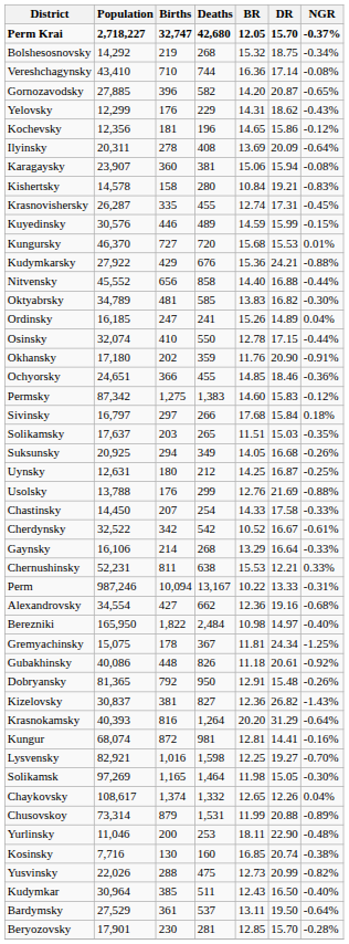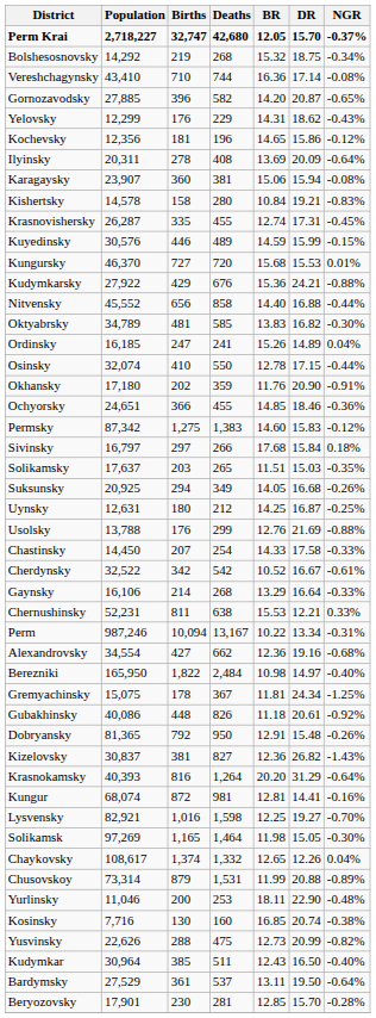 <table class="wikitable sortable mw-collapsible mw-collapsed">
 <tr>
 <th>District</th>
 <th>Population</th>
 <th>Births</th>
 <th>Deaths</th>
 <th>BR</th>
 <th>DR</th>
 <th>NGR</th>
 </tr>
 <tr --->
 <td><strong>Perm Krai</strong></td>
 <td><strong>2,718,227</strong></td>
 <td><strong>32,747</strong></td>
 <td><strong>42,680</strong></td>
 <td><strong>12.05</strong></td>
 <td><strong>15.70</strong></td>
 <td><strong> -0.37%</strong></td>
 </tr>
 <tr --->
 <td>Bolshesosnovsky</td>
 <td>14,292</td>
 <td>219</td>
 <td>268</td>
 <td>15.32</td>
 <td>18.75</td>
 <td>-0.34%</td>
 </tr>
 <tr --->
 <td>Vereshchagynsky</td>
 <td>43,410</td>
 <td>710</td>
 <td>744</td>
 <td>16.36</td>
 <td>17.14</td>
 <td>-0.08%</td>
 </tr>
 <tr --->
 <td>Gornozavodsky</td>
 <td>27,885</td>
 <td>396</td>
 <td>582</td>
 <td>14.20</td>
 <td>20.87</td>
 <td>-0.65%</td>
 </tr>
 <tr --->
 <td>Yelovsky</td>
 <td>12,299</td>
 <td>176</td>
 <td>229</td>
 <td>14.31</td>
 <td>18.62</td>
 <td>-0.43%</td>
 </tr>
 <tr --->
 <td>Kochevsky</td>
 <td>12,356</td>
 <td>181</td>
 <td>196</td>
 <td>14.65</td>
 <td>15.86</td>
 <td>-0.12%</td>
 </tr>
 <tr --->
 <td>Ilyinsky</td>
 <td>20,311</td>
 <td>278</td>
 <td>408</td>
 <td>13.69</td>
 <td>20.09</td>
 <td>-0.64%</td>
 </tr>
 <tr --->
 <td>Karagaysky</td>
 <td>23,907</td>
 <td>360</td>
 <td>381</td>
 <td>15.06</td>
 <td>15.94</td>
 <td>-0.08%</td>
 </tr>
 <tr --->
 <td>Kishertsky</td>
 <td>14,578</td>
 <td>158</td>
 <td>280</td>
 <td>10.84</td>
 <td>19.21</td>
 <td>-0.83%</td>
 </tr>
 <tr --->
 <td>Krasnovishersky</td>
 <td>26,287</td>
 <td>335</td>
 <td>455</td>
 <td>12.74</td>
 <td>17.31</td>
 <td>-0.45%</td>
 </tr>
 <tr --->
 <td>Kuyedinsky</td>
 <td>30,576</td>
 <td>446</td>
 <td>489</td>
 <td>14.59</td>
 <td>15.99</td>
 <td>-0.15%</td>
 </tr>
 <tr --->
 <td>Kungursky</td>
 <td>46,370</td>
 <td>727</td>
 <td>720</td>
 <td>15.68</td>
 <td>15.53</td>
 <td>0.01%</td>
 </tr>
 <tr --->
 <td>Kudymkarsky</td>
 <td>27,922</td>
 <td>429</td>
 <td>676</td>
 <td>15.36</td>
 <td>24.21</td>
 <td>-0.88%</td>
 </tr>
 <tr --->
 <td>Nitvensky</td>
 <td>45,552</td>
 <td>656</td>
 <td>858</td>
 <td>14.40</td>
 <td>16.88</td>
 <td>-0.44%</td>
 </tr>
 <tr --->
 <td>Oktyabrsky</td>
 <td>34,789</td>
 <td>481</td>
 <td>585</td>
 <td>13.83</td>
 <td>16.82</td>
 <td>-0.30%</td>
 </tr>
 <tr --->
 <td>Ordinsky</td>
 <td>16,185</td>
 <td>247</td>
 <td>241</td>
 <td>15.26</td>
 <td>14.89</td>
 <td>0.04%</td>
 </tr>
 <tr --->
 <td>Osinsky</td>
 <td>32,074</td>
 <td>410</td>
 <td>550</td>
 <td>12.78</td>
 <td>17.15</td>
 <td>-0.44%</td>
 </tr>
 <tr --->
 <td>Okhansky</td>
 <td>17,180</td>
 <td>202</td>
 <td>359</td>
 <td>11.76</td>
 <td>20.90</td>
 <td>-0.91%</td>
 </tr>
 <tr --->
 <td>Ochyorsky</td>
 <td>24,651</td>
 <td>366</td>
 <td>455</td>
 <td>14.85</td>
 <td>18.46</td>
 <td>-0.36%</td>
 </tr>
 <tr --->
 <td>Permsky</td>
 <td>87,342</td>
 <td>1,275</td>
 <td>1,383</td>
 <td>14.60</td>
 <td>15.83</td>
 <td>-0.12%</td>
 </tr>
 <tr --->
 <td>Sivinsky</td>
 <td>16,797</td>
 <td>297</td>
 <td>266</td>
 <td>17.68</td>
 <td>15.84</td>
 <td>0.18%</td>
 </tr>
 <tr --->
 <td>Solikamsky</td>
 <td>17,637</td>
 <td>203</td>
 <td>265</td>
 <td>11.51</td>
 <td>15.03</td>
 <td>-0.35%</td>
 </tr>
 <tr --->
 <td>Suksunsky</td>
 <td>20,925</td>
 <td>294</td>
 <td>349</td>
 <td>14.05</td>
 <td>16.68</td>
 <td>-0.26%</td>
 </tr>
 <tr --->
 <td>Uynsky</td>
 <td>12,631</td>
 <td>180</td>
 <td>212</td>
 <td>14.25</td>
 <td>16.87</td>
 <td>-0.25%</td>
 </tr>
 <tr --->
 <td>Usolsky</td>
 <td>13,788</td>
 <td>176</td>
 <td>299</td>
 <td>12.76</td>
 <td>21.69</td>
 <td>-0.88%</td>
 </tr>
 <tr --->
 <td>Chastinsky</td>
 <td>14,450</td>
 <td>207</td>
 <td>254</td>
 <td>14.33</td>
 <td>17.58</td>
 <td>-0.33%</td>
 </tr>
 <tr --->
 <td>Cherdynsky</td>
 <td>32,522</td>
 <td>342</td>
 <td>542</td>
 <td>10.52</td>
 <td>16.67</td>
 <td>-0.61%</td>
 </tr>
 <tr --->
 <td>Gaynsky</td>
 <td>16,106</td>
 <td>214</td>
 <td>268</td>
 <td>13.29</td>
 <td>16.64</td>
 <td>-0.33%</td>
 </tr>
 <tr --->
 <td>Chernushinsky</td>
 <td>52,231</td>
 <td>811</td>
 <td>638</td>
 <td>15.53</td>
 <td>12.21</td>
 <td>0.33%</td>
 </tr>
 <tr --->
 <td>Perm</td>
 <td>987,246</td>
 <td>10,094</td>
 <td>13,167</td>
 <td>10.22</td>
-<td>13.33</td>
+<td>13.34</td>
 <td>-0.31%</td>
 </tr>
 <tr --->
 <td>Alexandrovsky</td>
 <td>34,554</td>
 <td>427</td>
 <td>662</td>
 <td>12.36</td>
 <td>19.16</td>
 <td>-0.68%</td>
 </tr>
 <tr --->
 <td>Berezniki</td>
 <td>165,950</td>
 <td>1,822</td>
 <td>2,484</td>
 <td>10.98</td>
 <td>14.97</td>
 <td>-0.40%</td>
 </tr>
 <tr --->
 <td>Gremyachinsky</td>
 <td>15,075</td>
 <td>178</td>
 <td>367</td>
 <td>11.81</td>
 <td>24.34</td>
 <td>-1.25%</td>
 </tr>
 <tr --->
 <td>Gubakhinsky</td>
 <td>40,086</td>
 <td>448</td>
 <td>826</td>
 <td>11.18</td>
 <td>20.61</td>
 <td>-0.92%</td>
 </tr>
 <tr --->
 <td>Dobryansky</td>
 <td>81,365</td>
 <td>792</td>
 <td>950</td>
 <td>12.91</td>
 <td>15.48</td>
 <td>-0.26%</td>
 </tr>
 <tr --->
 <td>Kizelovsky</td>
 <td>30,837</td>
 <td>381</td>
 <td>827</td>
 <td>12.36</td>
 <td>26.82</td>
 <td>-1.43%</td>
 </tr>
 <tr --->
 <td>Krasnokamsky</td>
 <td>40,393</td>
 <td>816</td>
 <td>1,264</td>
 <td>20.20</td>
 <td>31.29</td>
 <td>-0.64%</td>
 </tr>
 <tr --->
 <td>Kungur</td>
 <td>68,074</td>
 <td>872</td>
 <td>981</td>
 <td>12.81</td>
 <td>14.41</td>
 <td>-0.16%</td>
 </tr>
 <tr --->
 <td>Lysvensky</td>
 <td>82,921</td>
 <td>1,016</td>
 <td>1,598</td>
 <td>12.25</td>
 <td>19.27</td>
 <td>-0.70%</td>
 </tr>
 <tr --->
 <td>Solikamsk</td>
 <td>97,269</td>
 <td>1,165</td>
 <td>1,464</td>
 <td>11.98</td>
 <td>15.05</td>
 <td>-0.30%</td>
 </tr>
 <tr --->
 <td>Chaykovsky</td>
 <td>108,617</td>
 <td>1,374</td>
 <td>1,332</td>
 <td>12.65</td>
 <td>12.26</td>
 <td>0.04%</td>
 </tr>
 <tr --->
 <td>Chusovskoy</td>
 <td>73,314</td>
 <td>879</td>
 <td>1,531</td>
 <td>11.99</td>
 <td>20.88</td>
 <td>-0.89%</td>
 </tr>
 <tr --->
 <td>Yurlinsky</td>
 <td>11,046</td>
 <td>200</td>
 <td>253</td>
 <td>18.11</td>
 <td>22.90</td>
 <td>-0.48%</td>
 </tr>
 <tr --->
 <td>Kosinsky</td>
 <td>7,716</td>
 <td>130</td>
 <td>160</td>
 <td>16.85</td>
 <td>20.74</td>
 <td>-0.38%</td>
 </tr>
 <tr --->
 <td>Yusvinsky</td>
-<td>22,026</td>
+<td>22,626</td>
 <td>288</td>
 <td>475</td>
 <td>12.73</td>
 <td>20.99</td>
 <td>-0.82%</td>
 </tr>
 <tr --->
 <td>Kudymkar</td>
 <td>30,964</td>
 <td>385</td>
 <td>511</td>
 <td>12.43</td>
 <td>16.50</td>
 <td>-0.40%</td>
 </tr>
 <tr --->
 <td>Bardymsky</td>
 <td>27,529</td>
 <td>361</td>
 <td>537</td>
 <td>13.11</td>
 <td>19.50</td>
 <td>-0.64%</td>
 </tr>
 <tr --->
 <td>Beryozovsky</td>
 <td>17,901</td>
 <td>230</td>
 <td>281</td>
 <td>12.85</td>
 <td>15.70</td>
 <td>-0.28%</td>
 </tr>
 <tr --->
 </tr>
 </table>
